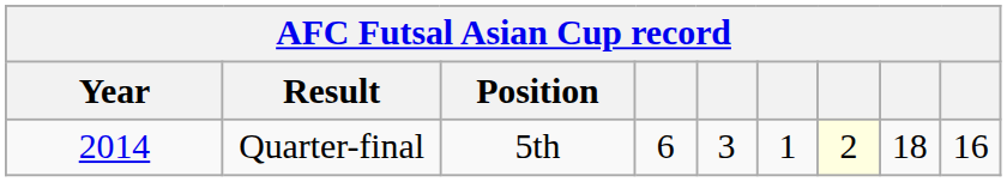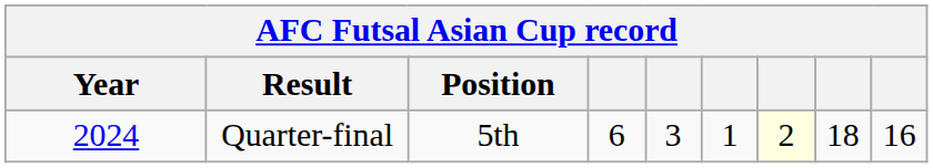 <table class="wikitable" style="text-align: center;">
 <tr>
 <th colspan="9"><a href='#'>AFC Futsal Asian Cup record</a></th>
 </tr>
 <tr>
 <th width="90">Year</th>
 <th width="90">Result</th>
 <th width="80">Position</th>
 <th width="20"></th>
 <th width="20"></th>
 <th width="20"></th>
 <th width="20"></th>
 <th width="20"></th>
 <th width="20"></th>
 </tr>
 <tr>
-<td> <a href='#'>2014</a></td>
+<td> <a href='#'>2024</a></td>
 <td>Quarter-final</td>
 <td>5th</td>
 <td>6</td>
 <td>3</td>
 <td>1</td>
 <td style="background: lightyellow;">2</td>
 <td>18</td>
 <td>16</td>
 </tr>
 </table>
